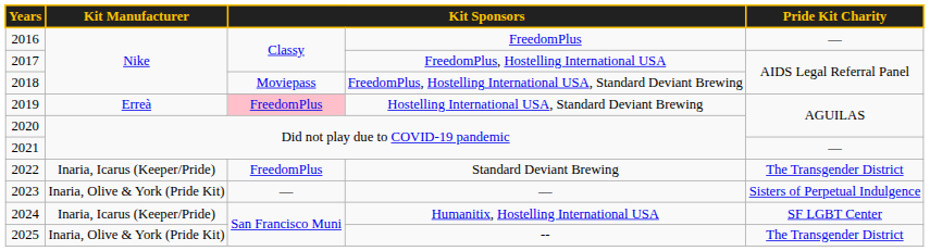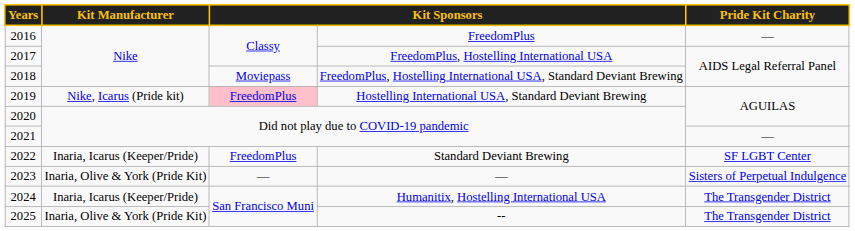 <table class="wikitable" style="text-align:center;">
 <tr>
 <th style="background:#212121; color:#FCC200; border:2px solid #FCC200;">Years</th>
 <th style="background:#212121; color:#FCC200; border:2px solid #FCC200;">Kit Manufacturer</th>
 <th colspan="2" style="background:#212121; color:#FCC200; border:2px solid #FCC200;">Kit Sponsors</th>
 <th style="background:#212121; color:#FCC200; border:2px solid #FCC200;">Pride Kit Charity</th>
 </tr>
 <tr>
 <td style="text-align:center;">2016</td>
 <td rowspan="3"><a href='#'>Nike</a><br></td>
 <td rowspan="2"><a href='#'>Classy</a></td>
 <td><a href='#'>FreedomPlus</a></td>
 <td>—</td>
 </tr>
 <tr>
 <td style="text-align:center;">2017</td>
 <td><a href='#'>FreedomPlus</a>, <a href='#'>Hostelling International USA</a></td>
 <td rowspan="2">AIDS Legal Referral Panel</td>
 </tr>
 <tr style="text-align:center;">
 <td>2018</td>
 <td style="text-align:center;"><a href='#'>Moviepass</a></td>
 <td style="text-align:center;"><a href='#'>FreedomPlus</a>, <a href='#'>Hostelling International USA</a>, Standard Deviant Brewing</td>
 </tr>
 <tr>
 <td style="text-align:center;">2019</td>
-<td><a href='#'>Erreà</a></td>
+<td><a href='#'>Nike</a>, <a href='#'>Icarus</a> (Pride kit)</td>
 <td style="background: pink;"><a href='#'>FreedomPlus</a></td>
 <td><a href='#'>Hostelling International USA</a>, Standard Deviant Brewing</td>
 <td rowspan="2" style="text-align:center;">AGUILAS</td>
 </tr>
 <tr style="text-align:center;">
 <td>2020</td>
 <td rowspan="2" colspan="3" style="text-align:center;">Did not play due to <a href='#'>COVID-19 pandemic</a></td>
 </tr>
 <tr style="text-align:center;">
 <td>2021</td>
 <td style="text-align:center;">—</td>
 </tr>
 <tr>
 <td style="text-align:center;">2022</td>
 <td>Inaria, Icarus (Keeper/Pride)</td>
 <td><a href='#'>FreedomPlus</a></td>
 <td>Standard Deviant Brewing</td>
-<td style="text-align:center;"><a href='#'>The Transgender District</a></td>
+<td style="text-align:center;"><a href='#'>SF LGBT Center</a></td>
 </tr>
 <tr>
 <td style="text-align:center;">2023</td>
 <td>Inaria, Olive & York (Pride Kit)</td>
 <td style="text-align:center;">—</td>
 <td style="text-align:center;">—</td>
 <td style="text-align:center;"><a href='#'>Sisters of Perpetual Indulgence</a></td>
 </tr>
 <tr>
 <td style="text-align:center;">2024</td>
 <td>Inaria, Icarus (Keeper/Pride)</td>
 <td rowspan="2" style="text-align:center;"><a href='#'>San Francisco Muni</a></td>
 <td style="text-align:center;"><a href='#'>Humanitix</a>, <a href='#'>Hostelling International USA</a></td>
-<td style="text-align:center;"><a href='#'>SF LGBT Center</a></td>
+<td style="text-align:center;"><a href='#'>The Transgender District</a></td>
 </tr>
 <tr>
 <td style="text-align:center;">2025</td>
 <td>Inaria, Olive & York (Pride Kit)</td>
 <td style="text-align:center;">--</td>
 <td style="text-align:center;"><a href='#'>The Transgender District</a></td>
 </tr>
 </table>
